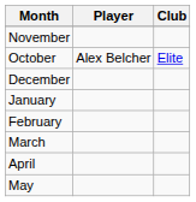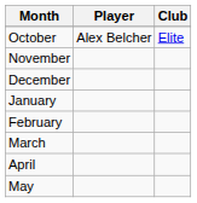 <table class="wikitable" style="font-size:95%">
 <tr>
 <th>Month</th>
 <th>Player</th>
 <th>Club</th>
 </tr>
 <tr --->
 </tr>
+<tr --->
+<td>October </td>
+<td> Alex Belcher</td>
+<td><a href='#'>Elite</a></td>
+</tr>
 <tr>
 <td>November</td>
 <td></td>
 <td></td>
-</tr>
-<tr --->
-<td>October </td>
-<td> Alex Belcher</td>
-<td><a href='#'>Elite</a></td>
 </tr>
 <tr>
 <td>December</td>
 <td></td>
 <td></td>
 </tr>
 <tr>
 <td>January</td>
 <td></td>
 <td></td>
 </tr>
 <tr>
 <td>February</td>
 <td></td>
 <td></td>
 </tr>
 <tr>
 <td>March</td>
 <td></td>
 <td></td>
 </tr>
 <tr>
 <td>April</td>
 <td></td>
 <td></td>
 </tr>
 <tr>
 <td>May</td>
 <td></td>
 <td></td>
 </tr>
 </table>
